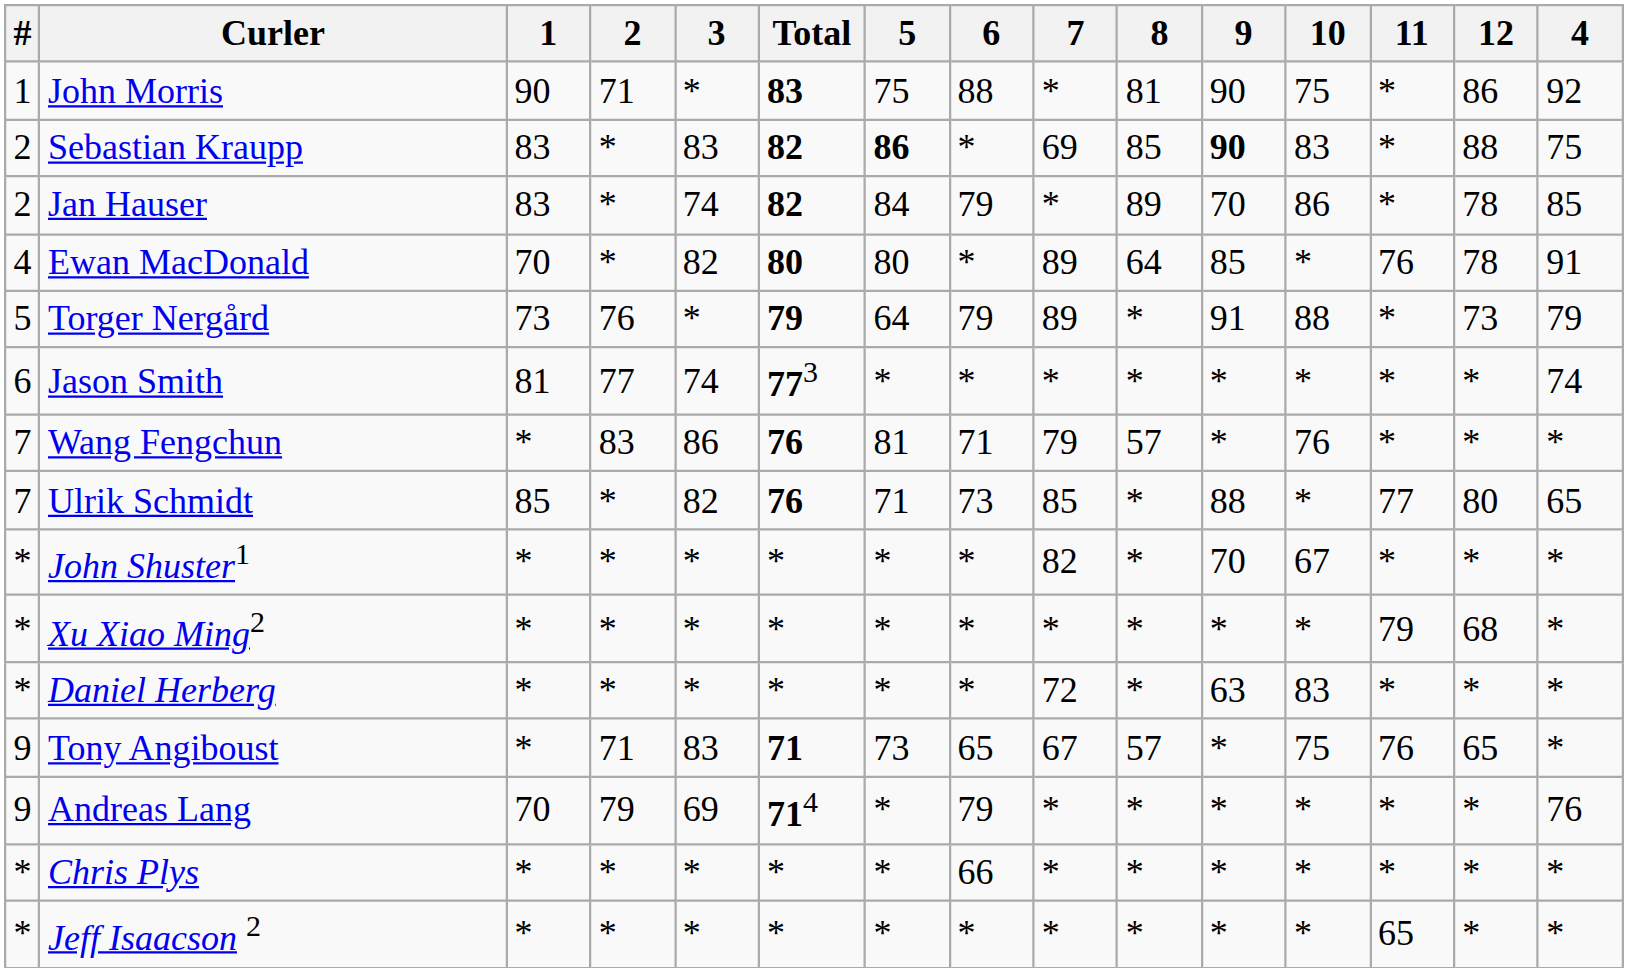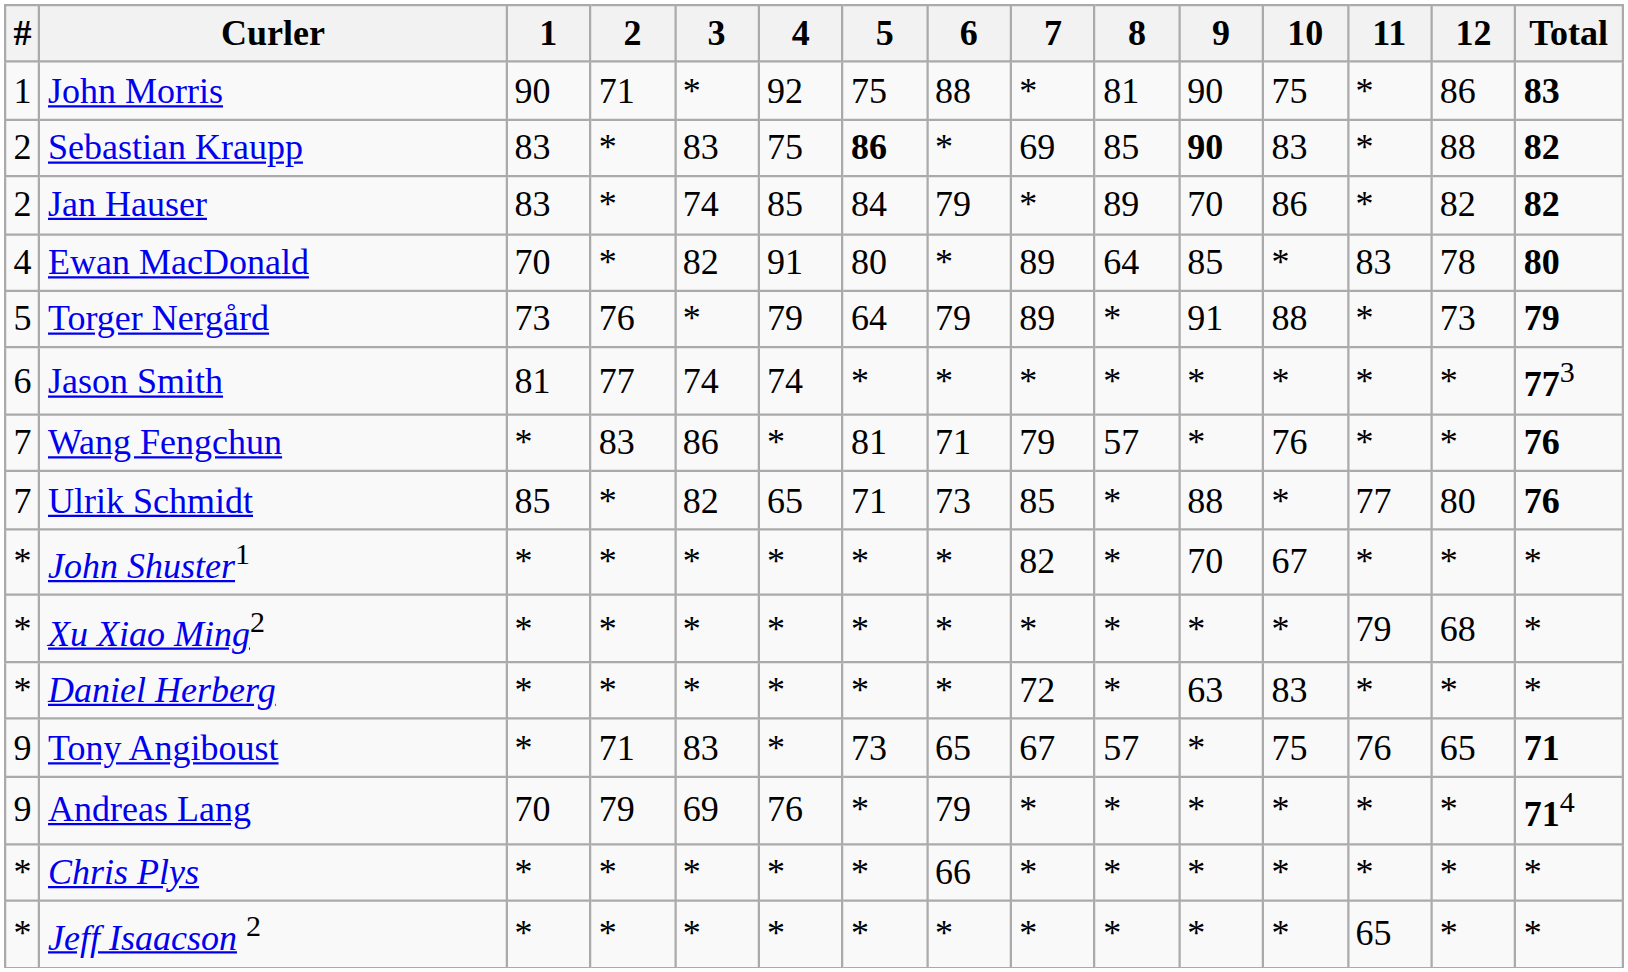 <table class="wikitable">
 <tr>
 <th>#</th>
 <th width=200>Curler</th>
 <th width=30>1</th>
 <th width=30>2</th>
 <th width=30>3</th>
-<th width=40>Total</th>
+<th width=30>4</th>
 <th width=30>5</th>
 <th width=30>6</th>
 <th width=30>7</th>
 <th width=30>8</th>
 <th width=30>9</th>
 <th width=30>10</th>
 <th width=30>11</th>
 <th width=30>12</th>
-<th width=30>4</th>
+<th width=40>Total</th>
 </tr>
 <tr>
 <td>1</td>
 <td> <a href='#'>John Morris</a></td>
 <td>90</td>
 <td>71</td>
 <td>*</td>
-<td><strong>83</strong></td>
+<td>92</td>
 <td>75</td>
 <td>88</td>
 <td>*</td>
 <td>81</td>
 <td>90</td>
 <td>75</td>
 <td>*</td>
 <td>86</td>
-<td>92</td>
+<td><strong>83</strong></td>
 </tr>
 <tr>
 <td>2</td>
 <td> <a href='#'>Sebastian Kraupp</a></td>
 <td>83</td>
 <td>*</td>
 <td>83</td>
-<td><strong>82</strong></td>
+<td>75</td>
 <td><strong>86</strong></td>
 <td>*</td>
 <td>69</td>
 <td>85</td>
 <td><strong>90</strong></td>
 <td>83</td>
 <td>*</td>
 <td>88</td>
-<td>75</td>
+<td><strong>82</strong></td>
 </tr>
 <tr>
 <td>2</td>
 <td> <a href='#'>Jan Hauser</a></td>
 <td>83</td>
 <td>*</td>
 <td>74</td>
-<td><strong>82</strong></td>
+<td>85</td>
 <td>84</td>
 <td>79</td>
 <td>*</td>
 <td>89</td>
 <td>70</td>
 <td>86</td>
 <td>*</td>
-<td>78</td>
-<td>85</td>
+<td>82</td>
+<td><strong>82</strong></td>
 </tr>
 <tr>
 <td>4</td>
 <td> <a href='#'>Ewan MacDonald</a></td>
 <td>70</td>
 <td>*</td>
 <td>82</td>
-<td><strong>80</strong></td>
+<td>91</td>
 <td>80</td>
 <td>*</td>
 <td>89</td>
 <td>64</td>
 <td>85</td>
 <td>*</td>
-<td>76</td>
+<td>83</td>
 <td>78</td>
-<td>91</td>
+<td><strong>80</strong></td>
 </tr>
 <tr>
 <td>5</td>
 <td> <a href='#'>Torger Nergård</a></td>
 <td>73</td>
 <td>76</td>
 <td>*</td>
-<td><strong>79</strong></td>
+<td>79</td>
 <td>64</td>
 <td>79</td>
 <td>89</td>
 <td>*</td>
 <td>91</td>
 <td>88</td>
 <td>*</td>
 <td>73</td>
-<td>79</td>
+<td><strong>79</strong></td>
 </tr>
 <tr>
 <td>6</td>
 <td> <a href='#'>Jason Smith</a></td>
 <td>81</td>
 <td>77</td>
 <td>74</td>
-<td><strong>77</strong><sup>3</sup></td>
+<td>74</td>
 <td>*</td>
 <td>*</td>
 <td>*</td>
 <td>*</td>
 <td>*</td>
 <td>*</td>
 <td>*</td>
 <td>*</td>
-<td>74</td>
+<td><strong>77</strong><sup>3</sup></td>
 </tr>
 <tr>
 <td>7</td>
 <td> <a href='#'>Wang Fengchun</a></td>
 <td>*</td>
 <td>83</td>
 <td>86</td>
-<td><strong>76</strong></td>
+<td>*</td>
 <td>81</td>
 <td>71</td>
 <td>79</td>
 <td>57</td>
 <td>*</td>
 <td>76</td>
 <td>*</td>
 <td>*</td>
-<td>*</td>
+<td><strong>76</strong></td>
 </tr>
 <tr>
 <td>7</td>
 <td> <a href='#'>Ulrik Schmidt</a></td>
 <td>85</td>
 <td>*</td>
 <td>82</td>
-<td><strong>76</strong></td>
+<td>65</td>
 <td>71</td>
 <td>73</td>
 <td>85</td>
 <td>*</td>
 <td>88</td>
 <td>*</td>
 <td>77</td>
 <td>80</td>
-<td>65</td>
+<td><strong>76</strong></td>
 </tr>
 <tr>
 <td>*</td>
 <td> <em><a href='#'>John Shuster</a></em><sup>1</sup></td>
 <td>*</td>
 <td>*</td>
 <td>*</td>
 <td>*</td>
 <td>*</td>
 <td>*</td>
 <td>82</td>
 <td>*</td>
 <td>70</td>
 <td>67</td>
 <td>*</td>
 <td>*</td>
 <td>*</td>
 </tr>
 <tr>
 <td>*</td>
 <td> <em><a href='#'>Xu Xiao Ming</a></em><sup>2</sup></td>
 <td>*</td>
 <td>*</td>
 <td>*</td>
 <td>*</td>
 <td>*</td>
 <td>*</td>
 <td>*</td>
 <td>*</td>
 <td>*</td>
 <td>*</td>
 <td>79</td>
 <td>68</td>
 <td>*</td>
 </tr>
 <tr>
 <td>*</td>
 <td> <em><a href='#'>Daniel Herberg</a></em></td>
 <td>*</td>
 <td>*</td>
 <td>*</td>
 <td>*</td>
 <td>*</td>
 <td>*</td>
 <td>72</td>
 <td>*</td>
 <td>63</td>
 <td>83</td>
 <td>*</td>
 <td>*</td>
 <td>*</td>
 </tr>
 <tr>
 <td>9</td>
 <td> <a href='#'>Tony Angiboust</a></td>
 <td>*</td>
 <td>71</td>
 <td>83</td>
-<td><strong>71</strong></td>
+<td>*</td>
 <td>73</td>
 <td>65</td>
 <td>67</td>
 <td>57</td>
 <td>*</td>
 <td>75</td>
 <td>76</td>
 <td>65</td>
-<td>*</td>
+<td><strong>71</strong></td>
 </tr>
 <tr>
 <td>9</td>
 <td> <a href='#'>Andreas Lang</a></td>
 <td>70</td>
 <td>79</td>
 <td>69</td>
-<td><strong>71</strong><sup>4</sup></td>
+<td>76</td>
 <td>*</td>
 <td>79</td>
 <td>*</td>
 <td>*</td>
 <td>*</td>
 <td>*</td>
 <td>*</td>
 <td>*</td>
-<td>76</td>
+<td><strong>71</strong><sup>4</sup></td>
 </tr>
 <tr>
 <td>*</td>
 <td> <em><a href='#'>Chris Plys</a></em></td>
 <td>*</td>
 <td>*</td>
 <td>*</td>
 <td>*</td>
 <td>*</td>
 <td>66</td>
 <td>*</td>
 <td>*</td>
 <td>*</td>
 <td>*</td>
 <td>*</td>
 <td>*</td>
 <td>*</td>
 </tr>
 <tr>
 <td>*</td>
 <td> <em><a href='#'>Jeff Isaacson</a></em> <sup>2</sup></td>
 <td>*</td>
 <td>*</td>
 <td>*</td>
 <td>*</td>
 <td>*</td>
 <td>*</td>
 <td>*</td>
 <td>*</td>
 <td>*</td>
 <td>*</td>
 <td>65</td>
 <td>*</td>
 <td>*</td>
 </tr>
 </table>
